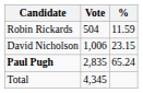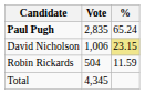 <table class="wikitable">
 <tr>
 <th bgcolor="#DDDDFF">Candidate</th>
 <th bgcolor="#DDDDFF">Vote</th>
 <th bgcolor="#DDDDFF">%</th>
 </tr>
 <tr>
-<td>Robin Rickards</td>
-<td>504</td>
-<td>11.59</td>
+<td><strong>Paul Pugh</strong></td>
+<td>2,835</td>
+<td>65.24</td>
 </tr>
 <tr>
 <td>David Nicholson</td>
 <td>1,006</td>
-<td>23.15</td>
+<td style="background: khaki;">23.15</td>
 </tr>
 <tr>
-<td><strong>Paul Pugh</strong></td>
-<td>2,835</td>
-<td>65.24</td>
+<td>Robin Rickards</td>
+<td>504</td>
+<td>11.59</td>
 </tr>
 <tr>
 <td>Total</td>
 <td>4,345</td>
 <td></td>
 </tr>
 </table>
